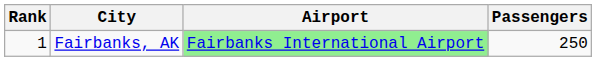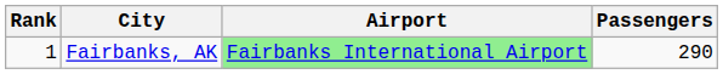 <table class="wikitable">
 <tr>
 <th>Rank</th>
 <th>City</th>
 <th>Airport</th>
 <th>Passengers</th>
 </tr>
 <tr>
 <td align=right>1</td>
 <td>  <a href='#'>Fairbanks, AK</a></td>
 <td style="background: lightgreen;"><a href='#'>Fairbanks International Airport</a></td>
-<td align=right>250</td>
+<td align=right>290</td>
 </tr>
 </table>
